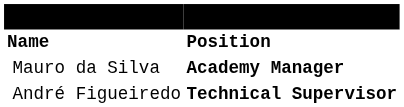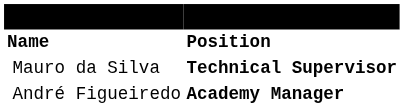 <table class="toccolors" border="0" cellpadding="2" cellspacing="0"  style="float:left; margin:.25em;">
 <tr>
 <th colspan="2"  style="text-align:left; background:#000;"><span>Management Staff</span></th>
 <th ! colspan="2"  style="text-align:left; background:#000;"></th>
 </tr>
 <tr>
 <th colspan="2"  style="text-align:left; background:#fff;"><span>Name</span></th>
 <th colspan="2"  style="text-align:left; background:#fff;"><span>Position</span></th>
 </tr>
 <tr>
 <td></td>
 <td>Mauro da Silva</td>
-<td><strong>Academy Manager</strong></td>
+<td><strong>Technical Supervisor</strong></td>
 </tr>
 <tr>
 <td></td>
 <td>André Figueiredo</td>
-<td><strong>Technical Supervisor</strong></td>
+<td><strong>Academy Manager</strong></td>
 </tr>
 <tr>
 </tr>
 </table>
